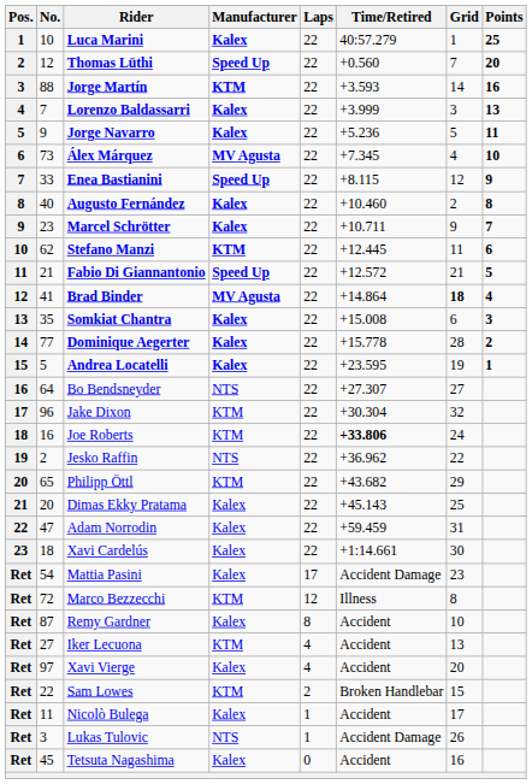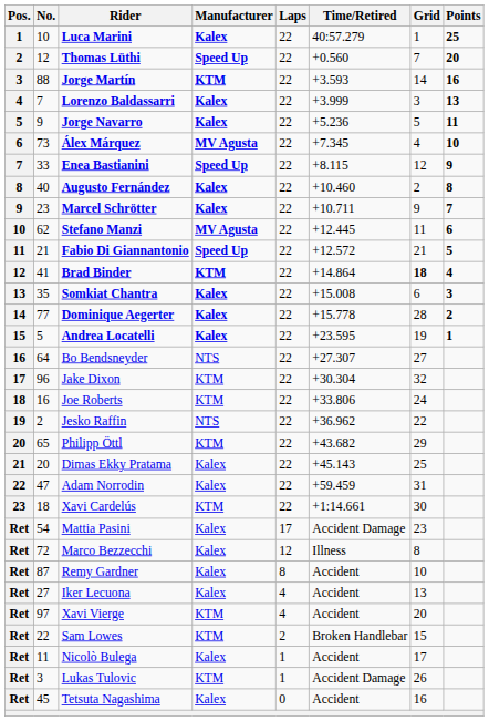 <table class="wikitable" style="font-size: 95%;">
 <tr>
 <th>Pos.</th>
 <th>No.</th>
 <th>Rider</th>
 <th>Manufacturer</th>
 <th>Laps</th>
 <th>Time/Retired</th>
 <th>Grid</th>
 <th>Points</th>
 </tr>
 <tr>
 <th>1</th>
 <td>10</td>
 <td> <strong><a href='#'>Luca Marini</a></strong></td>
 <td><strong><a href='#'>Kalex</a></strong></td>
 <td>22</td>
 <td>40:57.279</td>
 <td>1</td>
 <td><strong>25</strong></td>
 </tr>
 <tr>
 <th>2</th>
 <td>12</td>
 <td> <strong><a href='#'>Thomas Lüthi</a></strong></td>
 <td><strong><a href='#'>Speed Up</a></strong></td>
 <td>22</td>
 <td>+0.560</td>
 <td>7</td>
 <td><strong>20</strong></td>
 </tr>
 <tr>
 <th>3</th>
 <td>88</td>
 <td> <strong><a href='#'>Jorge Martín</a></strong></td>
 <td><strong><a href='#'>KTM</a></strong></td>
 <td>22</td>
 <td>+3.593</td>
 <td>14</td>
 <td><strong>16</strong></td>
 </tr>
 <tr>
 <th>4</th>
 <td>7</td>
 <td> <strong><a href='#'>Lorenzo Baldassarri</a></strong></td>
 <td><strong><a href='#'>Kalex</a></strong></td>
 <td>22</td>
 <td>+3.999</td>
 <td>3</td>
 <td><strong>13</strong></td>
 </tr>
 <tr>
 <th>5</th>
 <td>9</td>
 <td> <strong><a href='#'>Jorge Navarro</a></strong></td>
 <td><strong><a href='#'>Kalex</a></strong></td>
 <td>22</td>
 <td>+5.236</td>
 <td>5</td>
 <td><strong>11</strong></td>
 </tr>
 <tr>
 <th>6</th>
 <td>73</td>
 <td> <strong><a href='#'>Álex Márquez</a></strong></td>
 <td><strong><a href='#'>MV Agusta</a></strong></td>
 <td>22</td>
 <td>+7.345</td>
 <td>4</td>
 <td><strong>10</strong></td>
 </tr>
 <tr>
 <th>7</th>
 <td>33</td>
 <td> <strong><a href='#'>Enea Bastianini</a></strong></td>
 <td><strong><a href='#'>Speed Up</a></strong></td>
 <td>22</td>
 <td>+8.115</td>
 <td>12</td>
 <td><strong>9</strong></td>
 </tr>
 <tr>
 <th>8</th>
 <td>40</td>
 <td> <strong><a href='#'>Augusto Fernández</a></strong></td>
 <td><strong><a href='#'>Kalex</a></strong></td>
 <td>22</td>
 <td>+10.460</td>
 <td>2</td>
 <td><strong>8</strong></td>
 </tr>
 <tr>
 <th>9</th>
 <td>23</td>
 <td> <strong><a href='#'>Marcel Schrötter</a></strong></td>
 <td><strong><a href='#'>Kalex</a></strong></td>
 <td>22</td>
 <td>+10.711</td>
 <td>9</td>
 <td><strong>7</strong></td>
 </tr>
 <tr>
 <th>10</th>
 <td>62</td>
 <td> <strong><a href='#'>Stefano Manzi</a></strong></td>
-<td><strong><a href='#'>KTM</a></strong></td>
+<td><strong><a href='#'>MV Agusta</a></strong></td>
 <td>22</td>
 <td>+12.445</td>
 <td>11</td>
 <td><strong>6</strong></td>
 </tr>
 <tr>
 <th>11</th>
 <td>21</td>
 <td> <strong><a href='#'>Fabio Di Giannantonio</a></strong></td>
 <td><strong><a href='#'>Speed Up</a></strong></td>
 <td>22</td>
 <td>+12.572</td>
 <td>21</td>
 <td><strong>5</strong></td>
 </tr>
 <tr>
 <th>12</th>
 <td>41</td>
 <td> <strong><a href='#'>Brad Binder</a></strong></td>
-<td><strong><a href='#'>MV Agusta</a></strong></td>
+<td><strong><a href='#'>KTM</a></strong></td>
 <td>22</td>
 <td>+14.864</td>
 <td><strong>18</strong></td>
 <td><strong>4</strong></td>
 </tr>
 <tr>
 <th>13</th>
 <td>35</td>
 <td> <strong><a href='#'>Somkiat Chantra</a></strong></td>
 <td><strong><a href='#'>Kalex</a></strong></td>
 <td>22</td>
 <td>+15.008</td>
 <td>6</td>
 <td><strong>3</strong></td>
 </tr>
 <tr>
 <th>14</th>
 <td>77</td>
 <td> <strong><a href='#'>Dominique Aegerter</a></strong></td>
 <td><strong><a href='#'>Kalex</a></strong></td>
 <td>22</td>
 <td>+15.778</td>
 <td>28</td>
 <td><strong>2</strong></td>
 </tr>
 <tr>
 <th>15</th>
 <td>5</td>
 <td> <strong><a href='#'>Andrea Locatelli</a></strong></td>
 <td><strong><a href='#'>Kalex</a></strong></td>
 <td>22</td>
 <td>+23.595</td>
 <td>19</td>
 <td><strong>1</strong></td>
 </tr>
 <tr>
 <th>16</th>
 <td>64</td>
 <td> <a href='#'>Bo Bendsneyder</a></td>
 <td><a href='#'>NTS</a></td>
 <td>22</td>
 <td>+27.307</td>
 <td>27</td>
 <td></td>
 </tr>
 <tr>
 <th>17</th>
 <td>96</td>
 <td> <a href='#'>Jake Dixon</a></td>
 <td><a href='#'>KTM</a></td>
 <td>22</td>
 <td>+30.304</td>
 <td>32</td>
 <td></td>
 </tr>
 <tr>
 <th>18</th>
 <td>16</td>
 <td> <a href='#'>Joe Roberts</a></td>
 <td><a href='#'>KTM</a></td>
 <td>22</td>
-<td><strong>+33.806</strong></td>
+<td>+33.806</td>
 <td>24</td>
 <td></td>
 </tr>
 <tr>
 <th>19</th>
 <td>2</td>
 <td> <a href='#'>Jesko Raffin</a></td>
 <td><a href='#'>NTS</a></td>
 <td>22</td>
 <td>+36.962</td>
 <td>22</td>
 <td></td>
 </tr>
 <tr>
 <th>20</th>
 <td>65</td>
 <td> <a href='#'>Philipp Öttl</a></td>
 <td><a href='#'>KTM</a></td>
 <td>22</td>
 <td>+43.682</td>
 <td>29</td>
 <td></td>
 </tr>
 <tr>
 <th>21</th>
 <td>20</td>
 <td> <a href='#'>Dimas Ekky Pratama</a></td>
 <td><a href='#'>Kalex</a></td>
 <td>22</td>
 <td>+45.143</td>
 <td>25</td>
 <td></td>
 </tr>
 <tr>
 <th>22</th>
 <td>47</td>
 <td> <a href='#'>Adam Norrodin</a></td>
 <td><a href='#'>Kalex</a></td>
 <td>22</td>
 <td>+59.459</td>
 <td>31</td>
 <td></td>
 </tr>
 <tr>
 <th>23</th>
 <td>18</td>
 <td> <a href='#'>Xavi Cardelús</a></td>
-<td><a href='#'>Kalex</a></td>
+<td><a href='#'>KTM</a></td>
 <td>22</td>
 <td>+1:14.661</td>
 <td>30</td>
 <td></td>
 </tr>
 <tr>
 <th>Ret</th>
 <td>54</td>
 <td> <a href='#'>Mattia Pasini</a></td>
 <td><a href='#'>Kalex</a></td>
 <td>17</td>
 <td>Accident Damage</td>
 <td>23</td>
 <td></td>
 </tr>
 <tr>
 <th>Ret</th>
 <td>72</td>
 <td> <a href='#'>Marco Bezzecchi</a></td>
-<td><a href='#'>KTM</a></td>
+<td><a href='#'>Kalex</a></td>
 <td>12</td>
 <td>Illness</td>
 <td>8</td>
 <td></td>
 </tr>
 <tr>
 <th>Ret</th>
 <td>87</td>
 <td> <a href='#'>Remy Gardner</a></td>
 <td><a href='#'>Kalex</a></td>
 <td>8</td>
 <td>Accident</td>
 <td>10</td>
 <td></td>
 </tr>
 <tr>
 <th>Ret</th>
 <td>27</td>
 <td> <a href='#'>Iker Lecuona</a></td>
-<td><a href='#'>KTM</a></td>
+<td><a href='#'>Kalex</a></td>
 <td>4</td>
 <td>Accident</td>
 <td>13</td>
 <td></td>
 </tr>
 <tr>
 <th>Ret</th>
 <td>97</td>
 <td> <a href='#'>Xavi Vierge</a></td>
-<td><a href='#'>Kalex</a></td>
+<td><a href='#'>KTM</a></td>
 <td>4</td>
 <td>Accident</td>
 <td>20</td>
 <td></td>
 </tr>
 <tr>
 <th>Ret</th>
 <td>22</td>
 <td> <a href='#'>Sam Lowes</a></td>
 <td><a href='#'>KTM</a></td>
 <td>2</td>
 <td>Broken Handlebar</td>
 <td>15</td>
 <td></td>
 </tr>
 <tr>
 <th>Ret</th>
 <td>11</td>
 <td> <a href='#'>Nicolò Bulega</a></td>
 <td><a href='#'>Kalex</a></td>
 <td>1</td>
 <td>Accident</td>
 <td>17</td>
 <td></td>
 </tr>
 <tr>
 <th>Ret</th>
 <td>3</td>
 <td> <a href='#'>Lukas Tulovic</a></td>
-<td><a href='#'>NTS</a></td>
+<td><a href='#'>KTM</a></td>
 <td>1</td>
 <td>Accident Damage</td>
 <td>26</td>
 <td></td>
 </tr>
 <tr>
 <th>Ret</th>
 <td>45</td>
 <td> <a href='#'>Tetsuta Nagashima</a></td>
 <td><a href='#'>Kalex</a></td>
 <td>0</td>
 <td>Accident</td>
 <td>16</td>
 <td></td>
 </tr>
 <tr>
 <th colspan=8></th>
 </tr>
 </table>
